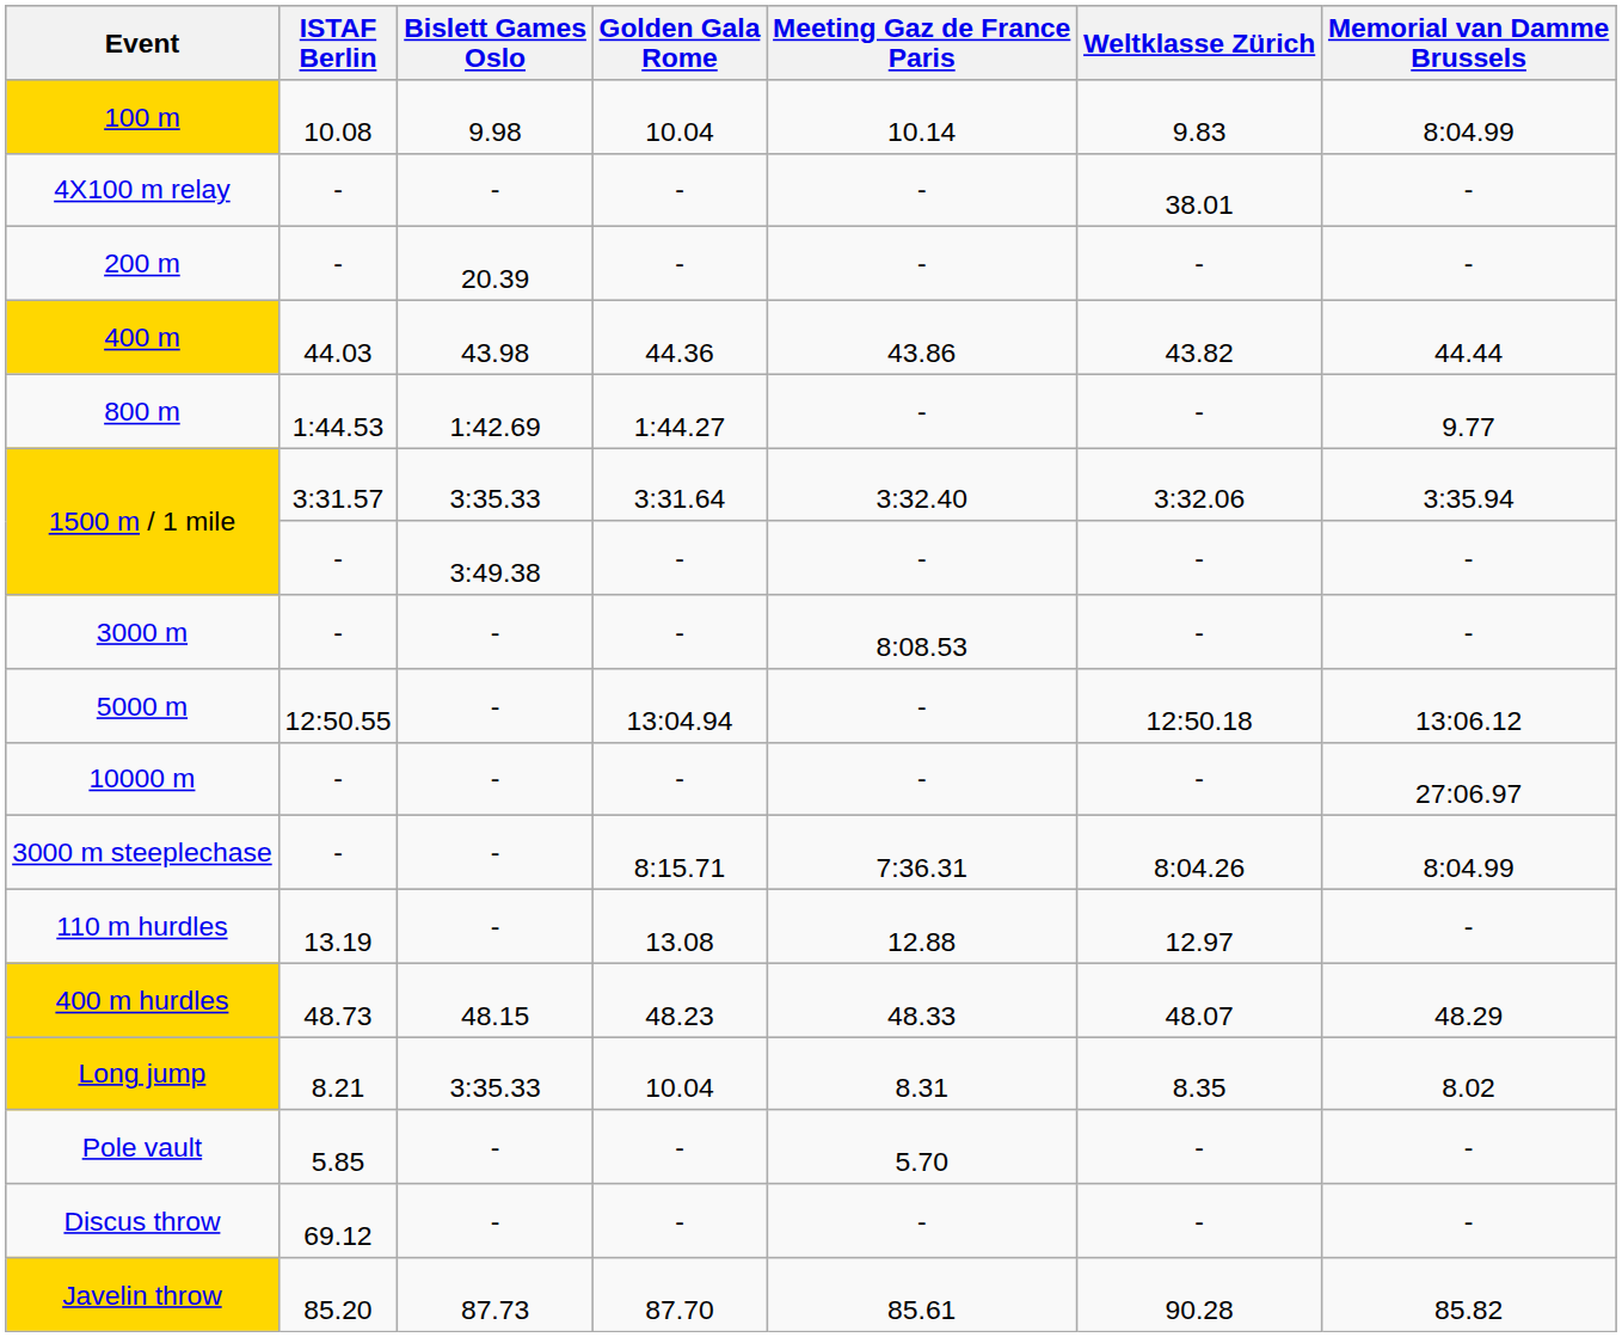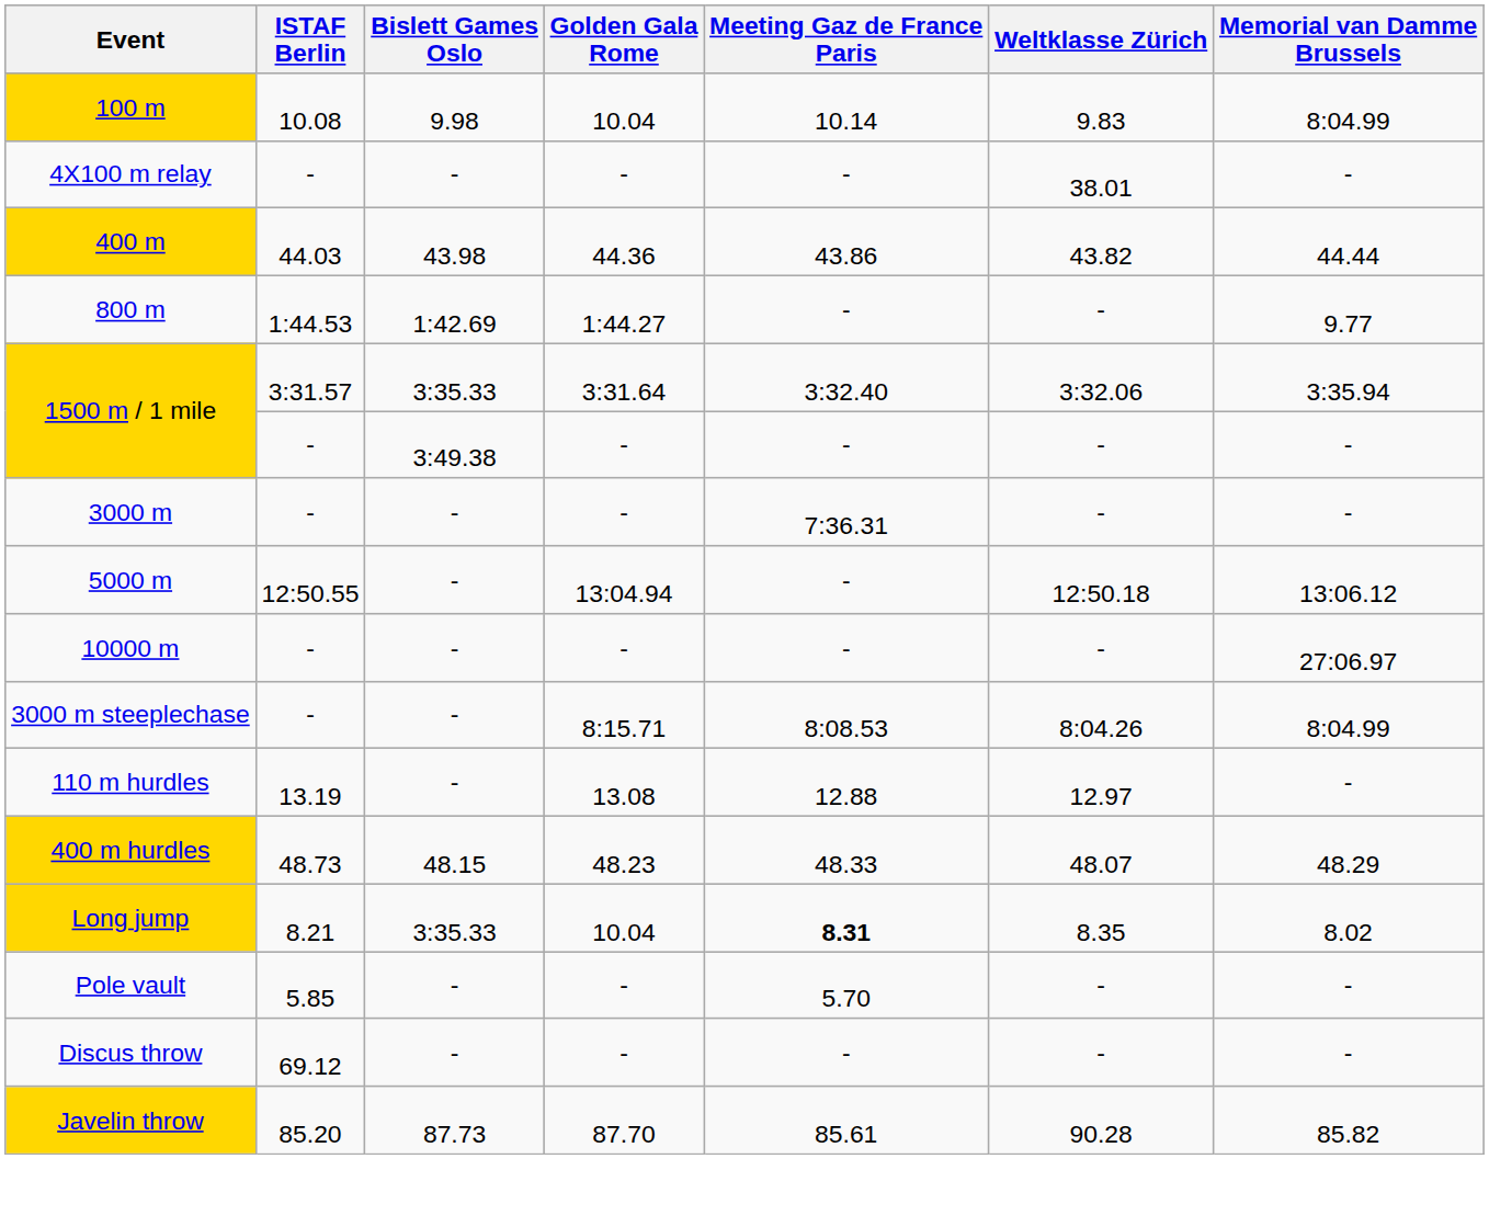 <table class="wikitable" style="text-align:center; font-size:90%">
 <tr>
 <th align="center"><strong>Event</strong></th>
 <th align="center"><strong><a href='#'>ISTAF</a><br><a href='#'>Berlin</a></strong></th>
 <th align="center"><strong><a href='#'>Bislett Games</a><br><a href='#'>Oslo</a></strong></th>
 <th align="center"><strong><a href='#'>Golden Gala</a><br><a href='#'>Rome</a></strong></th>
 <th align="center"><strong><a href='#'>Meeting Gaz de France</a><br><a href='#'>Paris</a></strong></th>
 <th align="center"><strong><a href='#'>Weltklasse Zürich</a></strong></th>
 <th align="center"><strong><a href='#'>Memorial van Damme</a><br><a href='#'>Brussels</a></strong></th>
 </tr>
 <tr>
 <td bgcolor="gold"><a href='#'>100 m</a></td>
 <td><br> 10.08</td>
 <td><br> 9.98</td>
 <td><br> 10.04</td>
 <td><br> 10.14</td>
 <td><br> 9.83</td>
 <td><br> 8:04.99</td>
 </tr>
 <tr>
 <td><a href='#'>4X100 m relay</a></td>
 <td> - </td>
 <td> - </td>
 <td> - </td>
 <td> - </td>
 <td><br> 38.01</td>
-<td> - </td>
-</tr>
-<tr>
-<td><a href='#'>200 m</a></td>
-<td> - </td>
-<td><br> 20.39</td>
-<td> - </td>
-<td> - </td>
-<td> - </td>
 <td> - </td>
 </tr>
 <tr>
 <td bgcolor="gold"><a href='#'>400 m</a></td>
 <td><br> 44.03</td>
 <td><br> 43.98</td>
 <td><br> 44.36</td>
 <td><br> 43.86</td>
 <td><br> 43.82</td>
 <td><br> 44.44</td>
 </tr>
 <tr>
 <td><a href='#'>800 m</a></td>
 <td><br> 1:44.53</td>
 <td><br> 1:42.69</td>
 <td><br> 1:44.27</td>
 <td> - </td>
 <td> - </td>
 <td><br> 9.77</td>
 </tr>
 <tr>
 <td bgcolor="gold" rowspan=2><a href='#'>1500 m</a> / 1 mile</td>
 <td><br> 3:31.57</td>
 <td><br> 3:35.33</td>
 <td><br> 3:31.64</td>
 <td><br> 3:32.40</td>
 <td><br> 3:32.06</td>
 <td><br> 3:35.94</td>
 </tr>
 <tr>
 <td> - </td>
 <td><br> 3:49.38</td>
 <td> - </td>
 <td> - </td>
 <td> - </td>
 <td> - </td>
 </tr>
 <tr>
 <td><a href='#'>3000 m</a></td>
 <td> - </td>
 <td> - </td>
 <td> - </td>
-<td><br> 8:08.53</td>
+<td><br> 7:36.31</td>
 <td> - </td>
 <td> - </td>
 </tr>
 <tr>
 <td><a href='#'>5000 m</a></td>
 <td><br> 12:50.55</td>
 <td> - </td>
 <td><br> 13:04.94</td>
 <td> - </td>
 <td><br> 12:50.18</td>
 <td><br> 13:06.12</td>
 </tr>
 <tr>
 <td><a href='#'>10000 m</a></td>
 <td> - </td>
 <td> - </td>
 <td> - </td>
 <td> - </td>
 <td> - </td>
 <td><br> 27:06.97</td>
 </tr>
 <tr>
 <td><a href='#'>3000 m steeplechase</a></td>
 <td> - </td>
 <td> - </td>
 <td><br> 8:15.71</td>
-<td><br> 7:36.31</td>
+<td><br> 8:08.53</td>
 <td><br> 8:04.26</td>
 <td><br> 8:04.99</td>
 </tr>
 <tr>
 <td><a href='#'>110 m hurdles</a></td>
 <td><br> 13.19</td>
 <td> - </td>
 <td><br> 13.08</td>
 <td><br> 12.88</td>
 <td><br> 12.97</td>
 <td> - </td>
 </tr>
 <tr>
 <td bgcolor="gold"><a href='#'>400 m hurdles</a></td>
 <td><br> 48.73</td>
 <td><br> 48.15</td>
 <td><br> 48.23</td>
 <td><br> 48.33</td>
 <td><br> 48.07</td>
 <td><br> 48.29</td>
 </tr>
 <tr>
 <td bgcolor="gold"><a href='#'>Long jump</a></td>
 <td><br> 8.21</td>
 <td><br> 3:35.33</td>
 <td><br> 10.04</td>
-<td><br> 8.31</td>
+<td><strong><br> 8.31</strong></td>
 <td><br> 8.35</td>
 <td><br> 8.02</td>
 </tr>
 <tr>
 <td><a href='#'>Pole vault</a></td>
 <td><br> 5.85</td>
 <td> - </td>
 <td> - </td>
 <td><br> 5.70</td>
 <td> - </td>
 <td> - </td>
 </tr>
 <tr>
 <td><a href='#'>Discus throw</a></td>
 <td><br> 69.12</td>
 <td> - </td>
 <td> - </td>
 <td> - </td>
 <td> - </td>
 <td> - </td>
 </tr>
 <tr>
 <td bgcolor="gold"><a href='#'>Javelin throw</a></td>
 <td><br> 85.20</td>
 <td><br> 87.73</td>
 <td><br> 87.70</td>
 <td><br> 85.61</td>
 <td><br> 90.28</td>
 <td><br> 85.82</td>
 </tr>
 </table>
